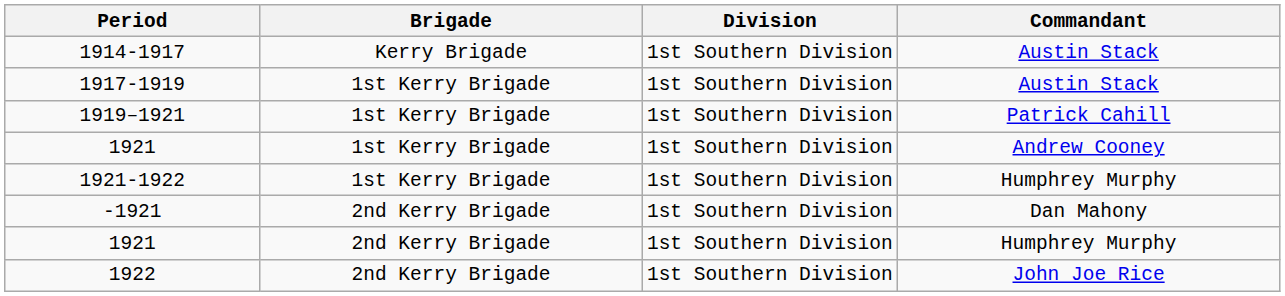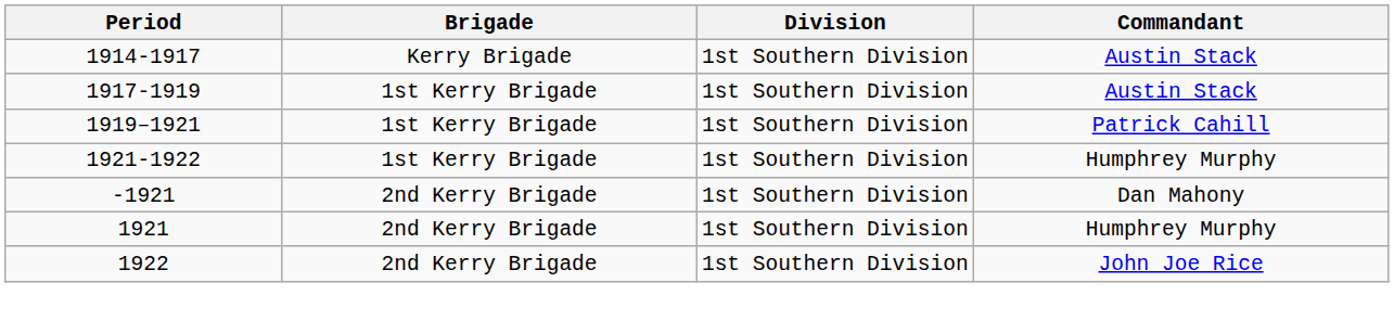 <table class="wikitable sortable" style="text-align:right">
 <tr>
 <th width="20%">Period</th>
 <th width="30%">Brigade</th>
 <th width="20%">Division</th>
 <th width="30%">Commandant</th>
 </tr>
 <tr>
 <td align="center">1914-1917</td>
 <td align="center">Kerry Brigade</td>
 <td align="center">1st Southern Division</td>
 <td align="center"><a href='#'>Austin Stack</a></td>
 </tr>
 <tr>
 <td align="center">1917-1919</td>
 <td align="center">1st Kerry Brigade</td>
 <td align="center">1st Southern Division</td>
 <td align="center"><a href='#'>Austin Stack</a></td>
 </tr>
 <tr>
 <td align="center">1919–1921</td>
 <td align="center">1st Kerry Brigade</td>
 <td align="center">1st Southern Division</td>
 <td align="center"><a href='#'>Patrick Cahill</a></td>
 </tr>
 <tr>
-<td align="center">1921</td>
-<td align="center">1st Kerry Brigade</td>
-<td align="center">1st Southern Division</td>
-<td align="center"><a href='#'>Andrew Cooney</a></td>
-</tr>
-<tr>
 <td align="center">1921-1922</td>
 <td align="center">1st Kerry Brigade</td>
 <td align="center">1st Southern Division</td>
 <td align="center">Humphrey Murphy</td>
 </tr>
 <tr>
 <td align="center">-1921</td>
 <td align="center">2nd Kerry Brigade</td>
 <td align="center">1st Southern Division</td>
 <td align="center">Dan Mahony</td>
 </tr>
 <tr>
 <td align="center">1921</td>
 <td align="center">2nd Kerry Brigade</td>
 <td align="center">1st Southern Division</td>
 <td align="center">Humphrey Murphy</td>
 </tr>
 <tr>
 <td align="center">1922</td>
 <td align="center">2nd Kerry Brigade</td>
 <td align="center">1st Southern Division</td>
 <td align="center"><a href='#'>John Joe Rice</a></td>
 </tr>
 </table>
